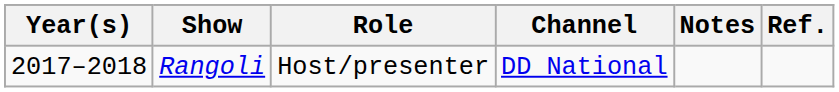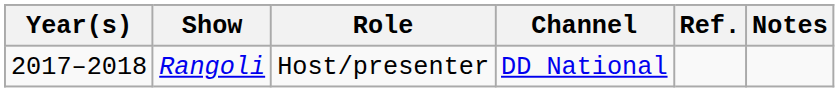 <table class="wikitable sortable">
 <tr>
 <th>Year(s)</th>
 <th>Show</th>
 <th>Role</th>
 <th>Channel</th>
+<th>Ref.</th>
 <th class = "unsortable">Notes</th>
-<th>Ref.</th>
 </tr>
 <tr>
 <td>2017–2018</td>
 <td><em><a href='#'>Rangoli</a></em></td>
 <td>Host/presenter</td>
 <td><a href='#'>DD National</a></td>
 <td></td>
 <td></td>
 </tr>
 </table>
